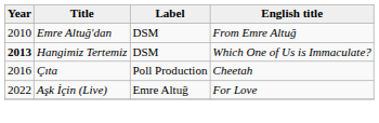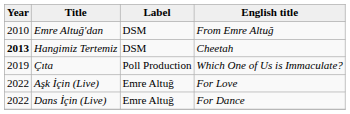 <table class="wikitable">
 <tr>
 <th style="background:#efefef;">Year</th>
 <th style="background:#efefef;">Title</th>
 <th style="background:#efefef;">Label</th>
 <th style="background:#efefef;">English title</th>
 </tr>
 <tr>
 <td>2010</td>
 <td><em>Emre Altuğ'dan</em></td>
 <td>DSM</td>
 <td><em>From Emre Altuğ</em></td>
 </tr>
 <tr>
 <td><strong>2013</strong></td>
 <td><em>Hangimiz Tertemiz</em></td>
 <td>DSM</td>
-<td><em>Which One of Us is Immaculate?</em></td>
+<td><em>Cheetah</em></td>
 </tr>
 <tr>
-<td>2016</td>
+<td>2019</td>
 <td><em>Çıta</em></td>
 <td>Poll Production</td>
-<td><em>Cheetah</em></td>
+<td><em>Which One of Us is Immaculate?</em></td>
 </tr>
 <tr>
 <td>2022</td>
 <td><em>Aşk İçin (Live)</em></td>
 <td>Emre Altuğ</td>
 <td><em>For Love</em></td>
 </tr>
 <tr>
+<td>2022</td>
+<td><em>Dans İçin (Live)</em></td>
+<td>Emre Altuğ</td>
+<td><em>For Dance</em></td>
+</tr>
+<tr>
 </tr>
 </table>
